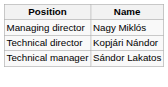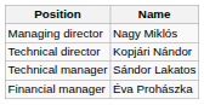 <table class="wikitable">
 <tr>
 <th>Position</th>
 <th>Name</th>
 </tr>
 <tr>
 <td>Managing director</td>
 <td> Nagy Miklós</td>
 </tr>
 <tr>
 <td>Technical director</td>
 <td> Kopjári Nándor</td>
 </tr>
 <tr>
 <td>Technical manager</td>
 <td> Sándor Lakatos</td>
 </tr>
+<tr>
+<td>Financial manager</td>
+<td> Éva Prohászka</td>
+</tr>
 </table>
